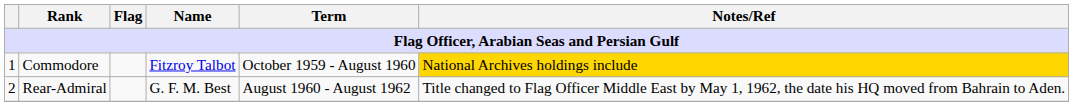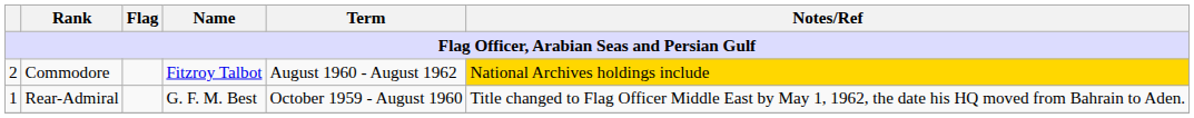 <table class="wikitable">
 <tr>
 <th></th>
 <th>Rank</th>
 <th>Flag</th>
 <th>Name</th>
 <th>Term</th>
 <th>Notes/Ref</th>
 </tr>
 <tr>
 <td colspan="6" align="center" style="background:#dcdcfe;"><strong>Flag Officer, Arabian Seas and Persian Gulf</strong></td>
 </tr>
 <tr>
-<td>1</td>
+<td>2</td>
 <td>Commodore</td>
 <td></td>
 <td><a href='#'>Fitzroy Talbot</a></td>
-<td>October 1959 - August 1960</td>
+<td>August 1960 - August 1962</td>
 <td style="background: gold;"> National Archives holdings include </td>
 </tr>
 <tr>
-<td>2</td>
+<td>1</td>
 <td>Rear-Admiral</td>
 <td></td>
 <td>G. F. M. Best</td>
-<td>August 1960 - August 1962</td>
+<td>October 1959 - August 1960</td>
 <td> Title changed to Flag Officer Middle East by May 1, 1962, the date his HQ moved from Bahrain to Aden.</td>
 </tr>
 <tr>
 </tr>
 </table>
